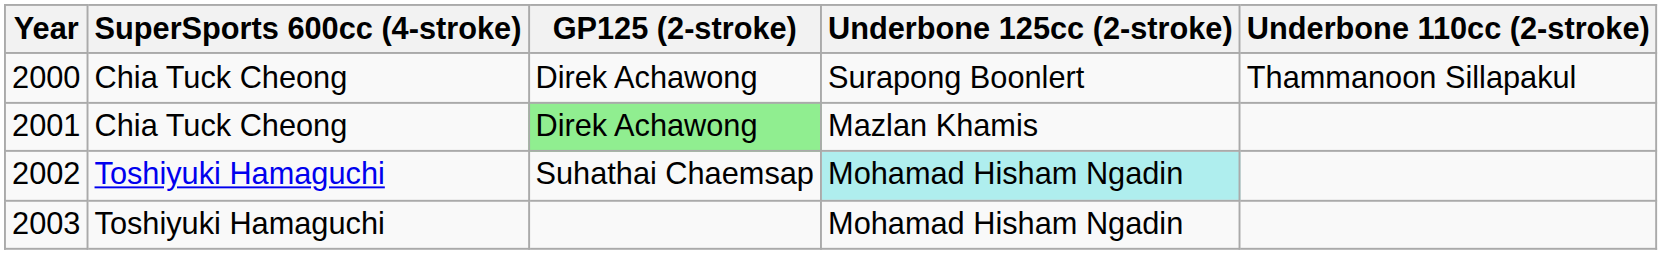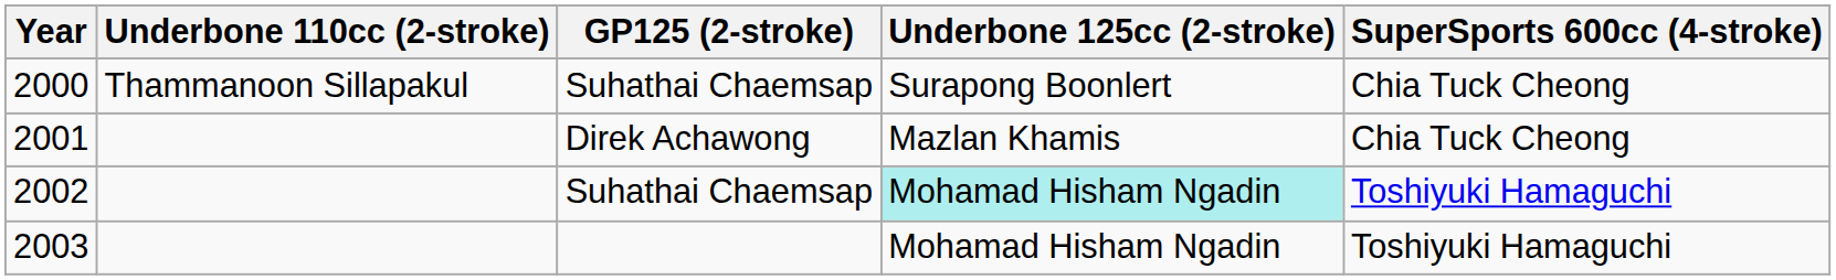 <table class="wikitable">
 <tr>
 <th>Year</th>
-<th>SuperSports 600cc (4-stroke)</th>
+<th>Underbone 110cc (2-stroke)</th>
 <th>GP125 (2-stroke)</th>
 <th>Underbone 125cc (2-stroke)</th>
-<th>Underbone 110cc (2-stroke)</th>
+<th>SuperSports 600cc (4-stroke)</th>
 </tr>
 <tr>
 <td>2000</td>
+<td> Thammanoon Sillapakul</td>
+<td> Suhathai Chaemsap</td>
+<td> Surapong Boonlert</td>
 <td> Chia Tuck Cheong</td>
-<td> Direk Achawong</td>
-<td> Surapong Boonlert</td>
-<td> Thammanoon Sillapakul</td>
 </tr>
 <tr>
 <td>2001</td>
+<td></td>
+<td> Direk Achawong</td>
+<td> Mazlan Khamis</td>
 <td> Chia Tuck Cheong</td>
-<td style="background: lightgreen;"> Direk Achawong</td>
-<td> Mazlan Khamis</td>
-<td></td>
 </tr>
 <tr>
 <td>2002</td>
-<td> <a href='#'>Toshiyuki Hamaguchi</a></td>
+<td></td>
 <td> Suhathai Chaemsap</td>
 <td style="background: paleturquoise;"> Mohamad Hisham Ngadin</td>
-<td></td>
+<td> <a href='#'>Toshiyuki Hamaguchi</a></td>
 </tr>
 <tr>
 <td>2003</td>
-<td> Toshiyuki Hamaguchi</td>
+<td></td>
 <td></td>
 <td> Mohamad Hisham Ngadin</td>
-<td></td>
+<td> Toshiyuki Hamaguchi</td>
 </tr>
 </table>
